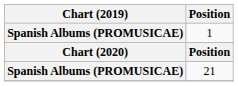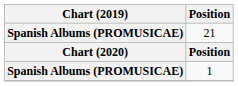 <table class="wikitable sortable plainrowheaders" style="text-align:center">
 <tr>
 <th scope="col">Chart (2019)</th>
 <th scope="col">Position</th>
 </tr>
 <tr>
 <th scope="row">Spanish Albums (PROMUSICAE)</th>
-<td>1</td>
+<td>21</td>
 </tr>
 <tr>
 <th scope="col">Chart (2020)</th>
 <th scope="col">Position</th>
 </tr>
 <tr>
 <th scope="row">Spanish Albums (PROMUSICAE)</th>
-<td>21</td>
+<td>1</td>
 </tr>
 <tr>
 </tr>
 </table>
